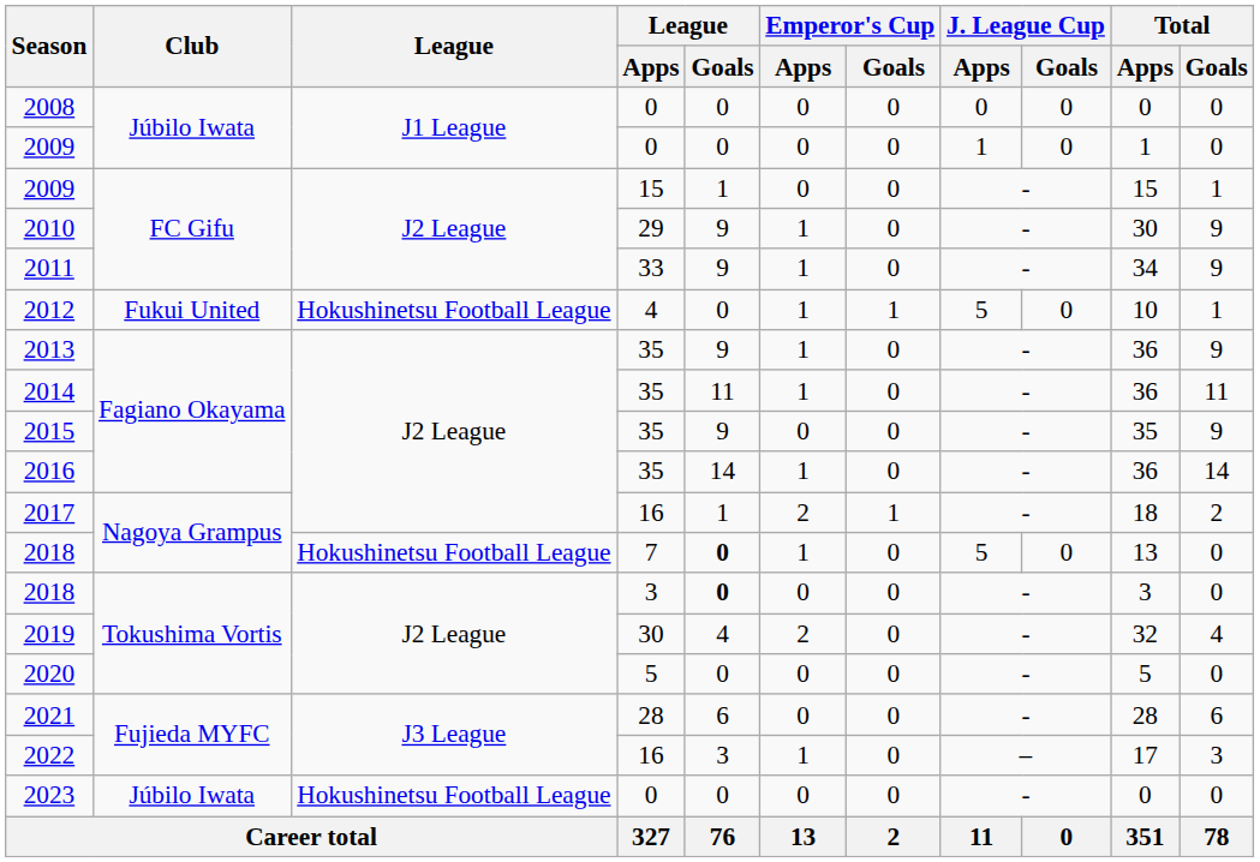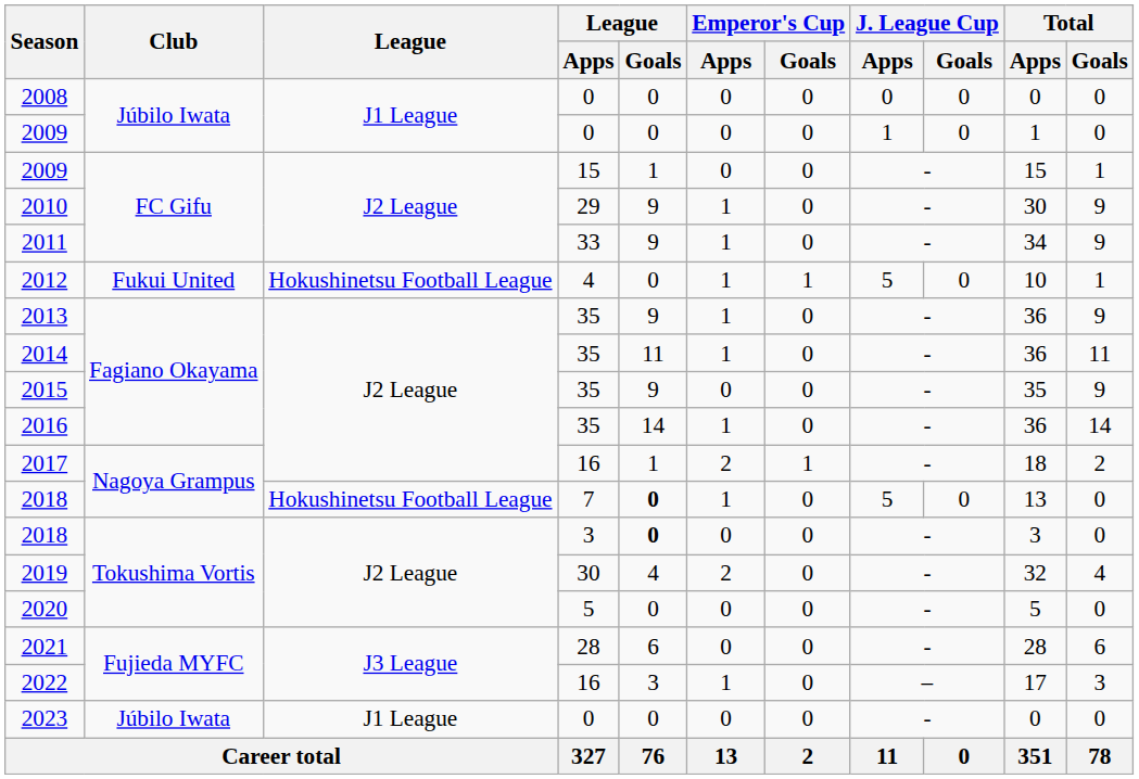 <table class="wikitable" style="text-align:center;">
 <tr>
 <th rowspan=2>Season</th>
 <th rowspan=2>Club</th>
 <th rowspan=2>League</th>
 <th colspan=2>League</th>
 <th colspan=2><a href='#'>Emperor's Cup</a></th>
 <th colspan=2><a href='#'>J. League Cup</a></th>
 <th colspan=2>Total</th>
 </tr>
 <tr>
 <th>Apps</th>
 <th>Goals</th>
 <th>Apps</th>
 <th>Goals</th>
 <th>Apps</th>
 <th>Goals</th>
 <th>Apps</th>
 <th>Goals</th>
 </tr>
 <tr>
 <td><a href='#'>2008</a></td>
 <td rowspan="2"><a href='#'>Júbilo Iwata</a></td>
 <td rowspan="2"><a href='#'>J1 League</a></td>
 <td>0</td>
 <td>0</td>
 <td>0</td>
 <td>0</td>
 <td>0</td>
 <td>0</td>
 <td>0</td>
 <td>0</td>
 </tr>
 <tr>
 <td><a href='#'>2009</a></td>
 <td>0</td>
 <td>0</td>
 <td>0</td>
 <td>0</td>
 <td>1</td>
 <td>0</td>
 <td>1</td>
 <td>0</td>
 </tr>
 <tr>
 <td><a href='#'>2009</a></td>
 <td rowspan="3"><a href='#'>FC Gifu</a></td>
 <td rowspan="3"><a href='#'>J2 League</a></td>
 <td>15</td>
 <td>1</td>
 <td>0</td>
 <td>0</td>
 <td colspan="2">-</td>
 <td>15</td>
 <td>1</td>
 </tr>
 <tr>
 <td><a href='#'>2010</a></td>
 <td>29</td>
 <td>9</td>
 <td>1</td>
 <td>0</td>
 <td colspan="2">-</td>
 <td>30</td>
 <td>9</td>
 </tr>
 <tr>
 <td><a href='#'>2011</a></td>
 <td>33</td>
 <td>9</td>
 <td>1</td>
 <td>0</td>
 <td colspan="2">-</td>
 <td>34</td>
 <td>9</td>
 </tr>
 <tr>
 <td><a href='#'>2012</a></td>
 <td><a href='#'>Fukui United</a></td>
 <td><a href='#'>Hokushinetsu Football League</a></td>
 <td>4</td>
 <td>0</td>
 <td>1</td>
 <td>1</td>
 <td>5</td>
 <td>0</td>
 <td>10</td>
 <td>1</td>
 </tr>
 <tr>
 <td><a href='#'>2013</a></td>
 <td rowspan="4"><a href='#'>Fagiano Okayama</a></td>
 <td rowspan="5">J2 League</td>
 <td>35</td>
 <td>9</td>
 <td>1</td>
 <td>0</td>
 <td colspan="2">-</td>
 <td>36</td>
 <td>9</td>
 </tr>
 <tr>
 <td><a href='#'>2014</a></td>
 <td>35</td>
 <td>11</td>
 <td>1</td>
 <td>0</td>
 <td colspan="2">-</td>
 <td>36</td>
 <td>11</td>
 </tr>
 <tr>
 <td><a href='#'>2015</a></td>
 <td>35</td>
 <td>9</td>
 <td>0</td>
 <td>0</td>
 <td colspan="2">-</td>
 <td>35</td>
 <td>9</td>
 </tr>
 <tr>
 <td><a href='#'>2016</a></td>
 <td>35</td>
 <td>14</td>
 <td>1</td>
 <td>0</td>
 <td colspan="2">-</td>
 <td>36</td>
 <td>14</td>
 </tr>
 <tr>
 <td><a href='#'>2017</a></td>
 <td rowspan="2"><a href='#'>Nagoya Grampus</a></td>
 <td>16</td>
 <td>1</td>
 <td>2</td>
 <td>1</td>
 <td colspan="2">-</td>
 <td>18</td>
 <td>2</td>
 </tr>
 <tr>
 <td><a href='#'>2018</a></td>
 <td><a href='#'>Hokushinetsu Football League</a></td>
 <td>7</td>
 <td><strong>0</strong></td>
 <td>1</td>
 <td>0</td>
 <td>5</td>
 <td>0</td>
 <td>13</td>
 <td>0</td>
 </tr>
 <tr>
 <td><a href='#'>2018</a></td>
 <td rowspan=3><a href='#'>Tokushima Vortis</a></td>
 <td rowspan=3>J2 League</td>
 <td>3</td>
 <td><strong>0</strong></td>
 <td>0</td>
 <td>0</td>
 <td colspan="2">-</td>
 <td>3</td>
 <td>0</td>
 </tr>
 <tr>
 <td><a href='#'>2019</a></td>
 <td>30</td>
 <td>4</td>
 <td>2</td>
 <td>0</td>
 <td colspan="2">-</td>
 <td>32</td>
 <td>4</td>
 </tr>
 <tr>
 <td><a href='#'>2020</a></td>
 <td>5</td>
 <td>0</td>
 <td>0</td>
 <td>0</td>
 <td colspan="2">-</td>
 <td>5</td>
 <td>0</td>
 </tr>
 <tr>
 <td><a href='#'>2021</a></td>
 <td rowspan="2"><a href='#'>Fujieda MYFC</a></td>
 <td rowspan="2"><a href='#'>J3 League</a></td>
 <td>28</td>
 <td>6</td>
 <td>0</td>
 <td>0</td>
 <td colspan="2">-</td>
 <td>28</td>
 <td>6</td>
 </tr>
 <tr>
 <td><a href='#'>2022</a></td>
 <td>16</td>
 <td>3</td>
 <td>1</td>
 <td>0</td>
 <td colspan="2">–</td>
 <td>17</td>
 <td>3</td>
 </tr>
 <tr>
 <td><a href='#'>2023</a></td>
 <td><a href='#'>Júbilo Iwata</a></td>
-<td><a href='#'>Hokushinetsu Football League</a></td>
+<td>J1 League</td>
 <td>0</td>
 <td>0</td>
 <td>0</td>
 <td>0</td>
 <td colspan="2">-</td>
 <td>0</td>
 <td>0</td>
 </tr>
 <tr>
 <th colspan=3>Career total</th>
 <th>327</th>
 <th>76</th>
 <th>13</th>
 <th>2</th>
 <th>11</th>
 <th>0</th>
 <th>351</th>
 <th>78</th>
 </tr>
 </table>
